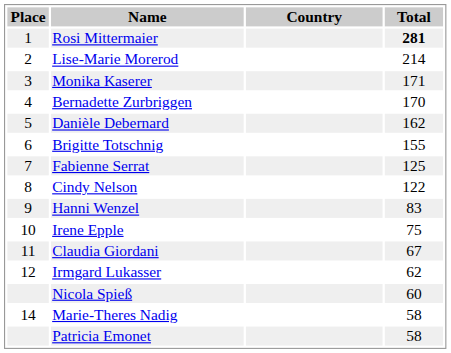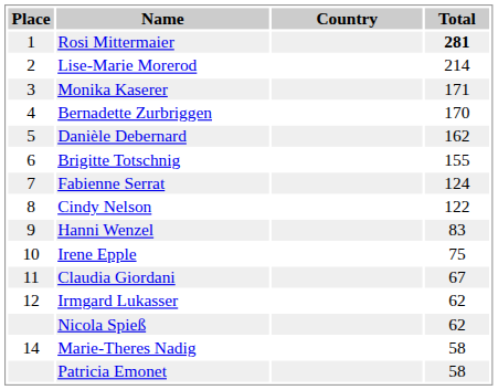 <table border="0" style="border: 1px solid #999; background-color:#FFFFFF; text-align:center; font-size:86%; line-height:15px;">
 <tr align="center" bgcolor="#CCCCCC">
 <th width=35>Place</th>
 <th width=170>Name</th>
 <th width=120>Country</th>
 <th width=50>Total</th>
 </tr>
 <tr bgcolor="#EFEFEF">
 <td>1</td>
 <td align="left"><a href='#'>Rosi Mittermaier</a></td>
 <td align="left"></td>
 <td><strong>281</strong></td>
 </tr>
 <tr>
 <td>2</td>
 <td align="left"><a href='#'>Lise-Marie Morerod</a></td>
 <td align="left"></td>
 <td>214</td>
 </tr>
 <tr bgcolor="#EFEFEF">
 <td>3</td>
 <td align="left"><a href='#'>Monika Kaserer</a></td>
 <td align="left"></td>
 <td>171</td>
 </tr>
 <tr>
 <td>4</td>
 <td align="left"><a href='#'>Bernadette Zurbriggen</a></td>
 <td align="left"></td>
 <td>170</td>
 </tr>
 <tr bgcolor="#EFEFEF">
 <td>5</td>
 <td align="left"><a href='#'>Danièle Debernard</a></td>
 <td align="left"></td>
 <td>162</td>
 </tr>
 <tr>
 <td>6</td>
 <td align="left"><a href='#'>Brigitte Totschnig</a></td>
 <td align="left"></td>
 <td>155</td>
 </tr>
 <tr bgcolor="#EFEFEF">
 <td>7</td>
 <td align="left"><a href='#'>Fabienne Serrat</a></td>
 <td align="left"></td>
-<td>125</td>
+<td>124</td>
 </tr>
 <tr>
 <td>8</td>
 <td align="left"><a href='#'>Cindy Nelson</a></td>
 <td align="left"></td>
 <td>122</td>
 </tr>
 <tr bgcolor="#EFEFEF">
 <td>9</td>
 <td align="left"><a href='#'>Hanni Wenzel</a></td>
 <td align="left"></td>
 <td>83</td>
 </tr>
 <tr>
 <td>10</td>
 <td align="left"><a href='#'>Irene Epple</a></td>
 <td align="left"></td>
 <td>75</td>
 </tr>
 <tr bgcolor="#EFEFEF">
 <td>11</td>
 <td align="left"><a href='#'>Claudia Giordani</a></td>
 <td align="left"></td>
 <td>67</td>
 </tr>
 <tr>
 <td>12</td>
 <td align="left"><a href='#'>Irmgard Lukasser</a></td>
 <td align="left"></td>
 <td>62</td>
 </tr>
 <tr bgcolor="#EFEFEF">
 <td></td>
 <td align="left"><a href='#'>Nicola Spieß</a></td>
 <td align="left"></td>
-<td>60</td>
+<td>62</td>
 </tr>
 <tr>
 <td>14</td>
 <td align="left"><a href='#'>Marie-Theres Nadig</a></td>
 <td align="left"></td>
 <td>58</td>
 </tr>
 <tr bgcolor="#EFEFEF">
 <td></td>
 <td align="left"><a href='#'>Patricia Emonet</a></td>
 <td align="left"></td>
 <td>58</td>
 </tr>
 </table>
